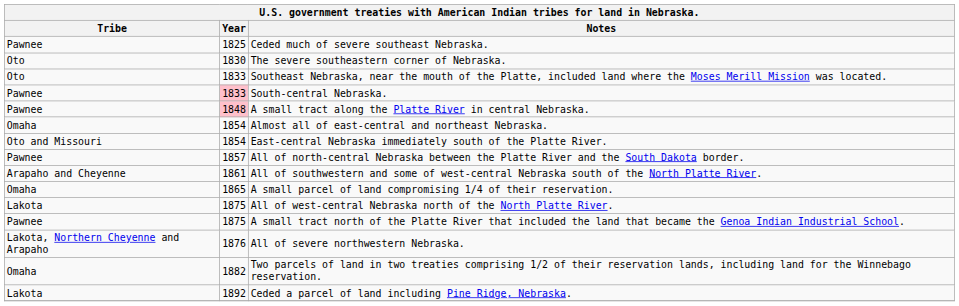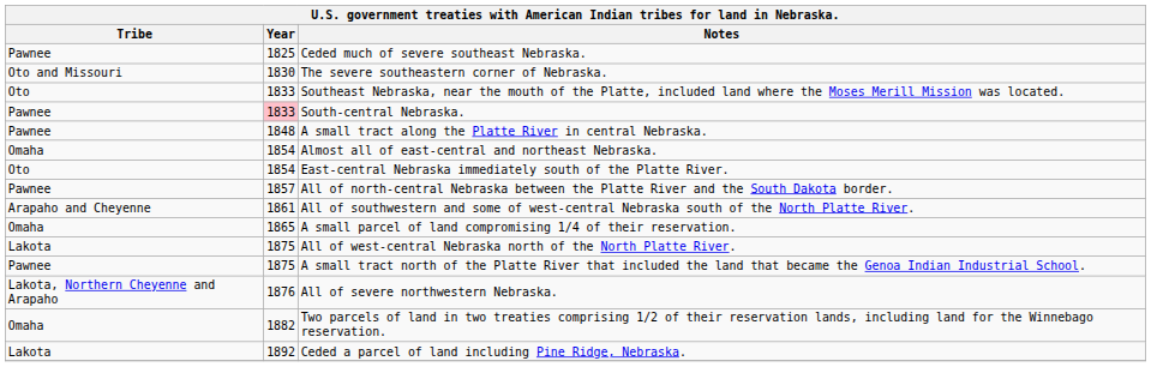 <table class="wikitable">
 <tr>
 <th align="center" colspan="6"><strong>U.S. government treaties with American Indian tribes for land in Nebraska</strong>.</th>
 </tr>
 <tr>
 <th>Tribe</th>
 <th>Year</th>
 <th>Notes</th>
 </tr>
 <tr>
 <td>Pawnee</td>
 <td>1825</td>
 <td>Ceded much of severe southeast Nebraska.</td>
 </tr>
 <tr>
-<td>Oto</td>
+<td>Oto and Missouri</td>
 <td>1830</td>
 <td>The severe southeastern corner of Nebraska.</td>
 </tr>
 <tr>
 <td>Oto</td>
 <td>1833</td>
 <td>Southeast Nebraska, near the mouth of the Platte, included land where the <a href='#'>Moses Merill Mission</a> was located.</td>
 </tr>
 <tr>
 <td>Pawnee</td>
 <td style="background: pink;">1833</td>
 <td>South-central Nebraska.</td>
 </tr>
 <tr>
 <td>Pawnee</td>
-<td style="background: pink;">1848</td>
+<td>1848</td>
 <td>A small tract along the <a href='#'>Platte River</a> in central Nebraska.</td>
 </tr>
 <tr>
 <td>Omaha</td>
 <td>1854</td>
 <td>Almost all of east-central and northeast Nebraska.</td>
 </tr>
 <tr>
-<td>Oto and Missouri</td>
+<td>Oto</td>
 <td>1854</td>
 <td>East-central Nebraska immediately south of the Platte River.</td>
 </tr>
 <tr>
 <td>Pawnee</td>
 <td>1857</td>
 <td>All of north-central Nebraska between the Platte River and the <a href='#'>South Dakota</a> border.</td>
 </tr>
 <tr>
 <td>Arapaho and Cheyenne</td>
 <td>1861</td>
 <td>All of southwestern and some of west-central Nebraska south of the <a href='#'>North Platte River</a>.</td>
 </tr>
 <tr>
 <td>Omaha</td>
 <td>1865</td>
 <td>A small parcel of land compromising 1/4 of their reservation.</td>
 </tr>
 <tr>
 <td>Lakota</td>
 <td>1875</td>
 <td>All of west-central Nebraska north of the <a href='#'>North Platte River</a>.</td>
 </tr>
 <tr>
 <td>Pawnee</td>
 <td>1875</td>
 <td>A small tract north of the Platte River that included the land that became the <a href='#'>Genoa Indian Industrial School</a>.</td>
 </tr>
 <tr>
 <td>Lakota, <a href='#'>Northern Cheyenne</a> and Arapaho</td>
 <td>1876</td>
 <td>All of severe northwestern Nebraska.</td>
 </tr>
 <tr>
 <td>Omaha</td>
 <td>1882</td>
 <td>Two parcels of land in two treaties comprising 1/2 of their reservation lands, including land for the Winnebago reservation.</td>
 </tr>
 <tr>
 <td>Lakota</td>
 <td>1892</td>
 <td>Ceded a parcel of land including <a href='#'>Pine Ridge, Nebraska</a>.</td>
 </tr>
 <tr>
 </tr>
 </table>
